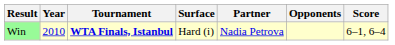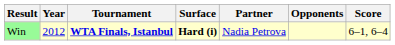 <table class="sortable wikitable">
 <tr>
 <th>Result</th>
 <th>Year</th>
 <th>Tournament</th>
 <th>Surface</th>
 <th>Partner</th>
 <th>Opponents</th>
 <th>Score</th>
 </tr>
 <tr bgcolor=#ffffcc>
 <td bgcolor=#98fb98>Win</td>
-<td><a href='#'>2010</a></td>
+<td><a href='#'>2012</a></td>
 <td><strong><a href='#'>WTA Finals, Istanbul</a></strong></td>
-<td>Hard (i)</td>
+<td><strong>Hard (i)</strong></td>
 <td> <a href='#'>Nadia Petrova</a></td>
 <td></td>
 <td>6–1, 6–4</td>
 </tr>
 </table>
